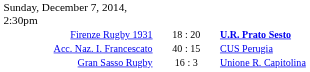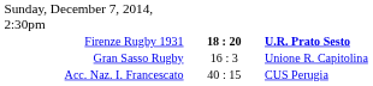 <table style="width:70%;" cellspacing="1">
 <tr>
 <th width=35%></th>
 <th width=15%></th>
 <th></th>
 </tr>
 <tr>
 <td>Sunday, December 7, 2014, 2:30pm</td>
 </tr>
 <tr style=font-size:90%>
 <td align=right><a href='#'>Firenze Rugby 1931</a></td>
-<td align=center>18 : 20</td>
+<td align=center><strong>18 : 20</strong></td>
 <td><strong><a href='#'>U.R. Prato Sesto</a></strong></td>
+</tr>
+<tr style=font-size:90%>
+<td align=right><a href='#'>Gran Sasso Rugby</a></td>
+<td align=center>16 : 3</td>
+<td><a href='#'>Unione R. Capitolina</a></td>
 </tr>
 <tr style=font-size:90%>
 <td align=right><a href='#'>Acc. Naz. I. Francescato</a></td>
 <td align=center>40 : 15</td>
 <td><a href='#'>CUS Perugia</a></td>
 </tr>
-<tr style=font-size:90%>
-<td align=right><a href='#'>Gran Sasso Rugby</a></td>
-<td align=center>16 : 3</td>
-<td><a href='#'>Unione R. Capitolina</a></td>
-</tr>
 </table>
